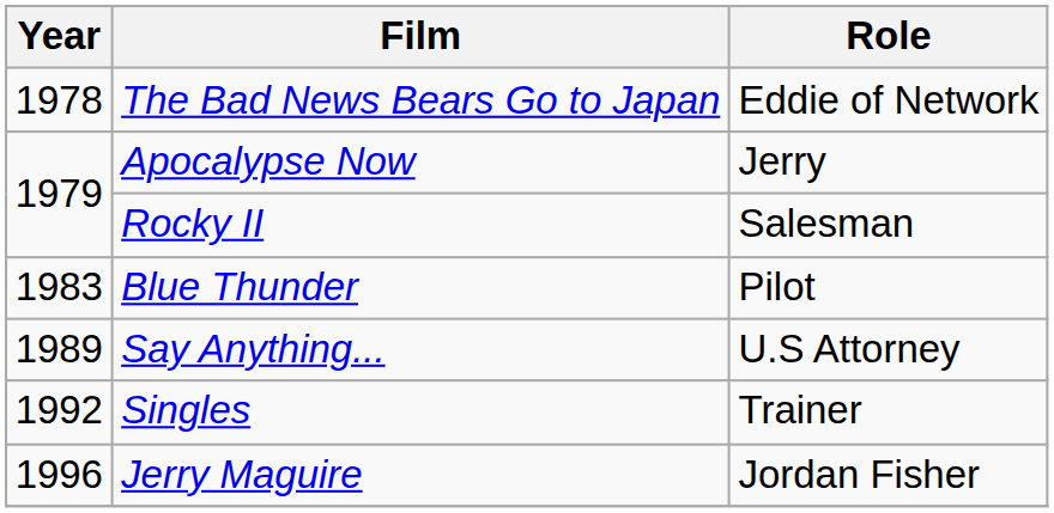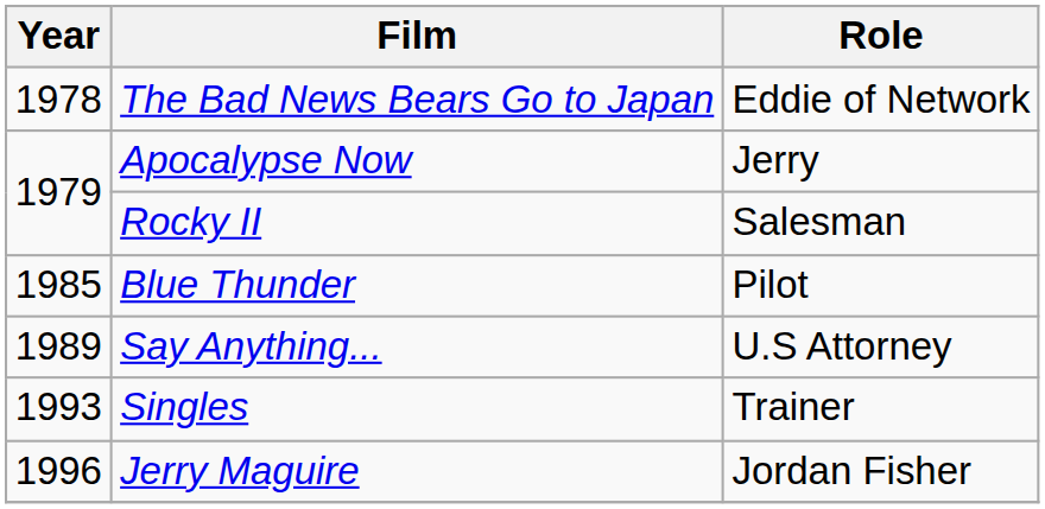 <table class="wikitable sortable">
 <tr>
 <th>Year</th>
 <th>Film</th>
 <th>Role</th>
 </tr>
 <tr>
 <td>1978</td>
 <td><em><a href='#'>The Bad News Bears Go to Japan</a></em></td>
 <td>Eddie of Network</td>
 </tr>
 <tr>
 <td rowspan="2">1979</td>
 <td><em><a href='#'>Apocalypse Now</a></em></td>
 <td>Jerry</td>
 </tr>
 <tr>
 <td><em><a href='#'>Rocky II</a></em></td>
 <td>Salesman</td>
 </tr>
 <tr>
-<td>1983</td>
+<td>1985</td>
 <td><em><a href='#'>Blue Thunder</a></em></td>
 <td>Pilot</td>
 </tr>
 <tr>
 <td>1989</td>
 <td><em><a href='#'>Say Anything...</a></em></td>
 <td>U.S Attorney</td>
 </tr>
 <tr>
-<td>1992</td>
+<td>1993</td>
 <td><em><a href='#'>Singles</a></em></td>
 <td>Trainer</td>
 </tr>
 <tr>
 <td>1996</td>
 <td><em><a href='#'>Jerry Maguire</a></em></td>
 <td>Jordan Fisher</td>
 </tr>
 <tr>
 </tr>
 </table>
